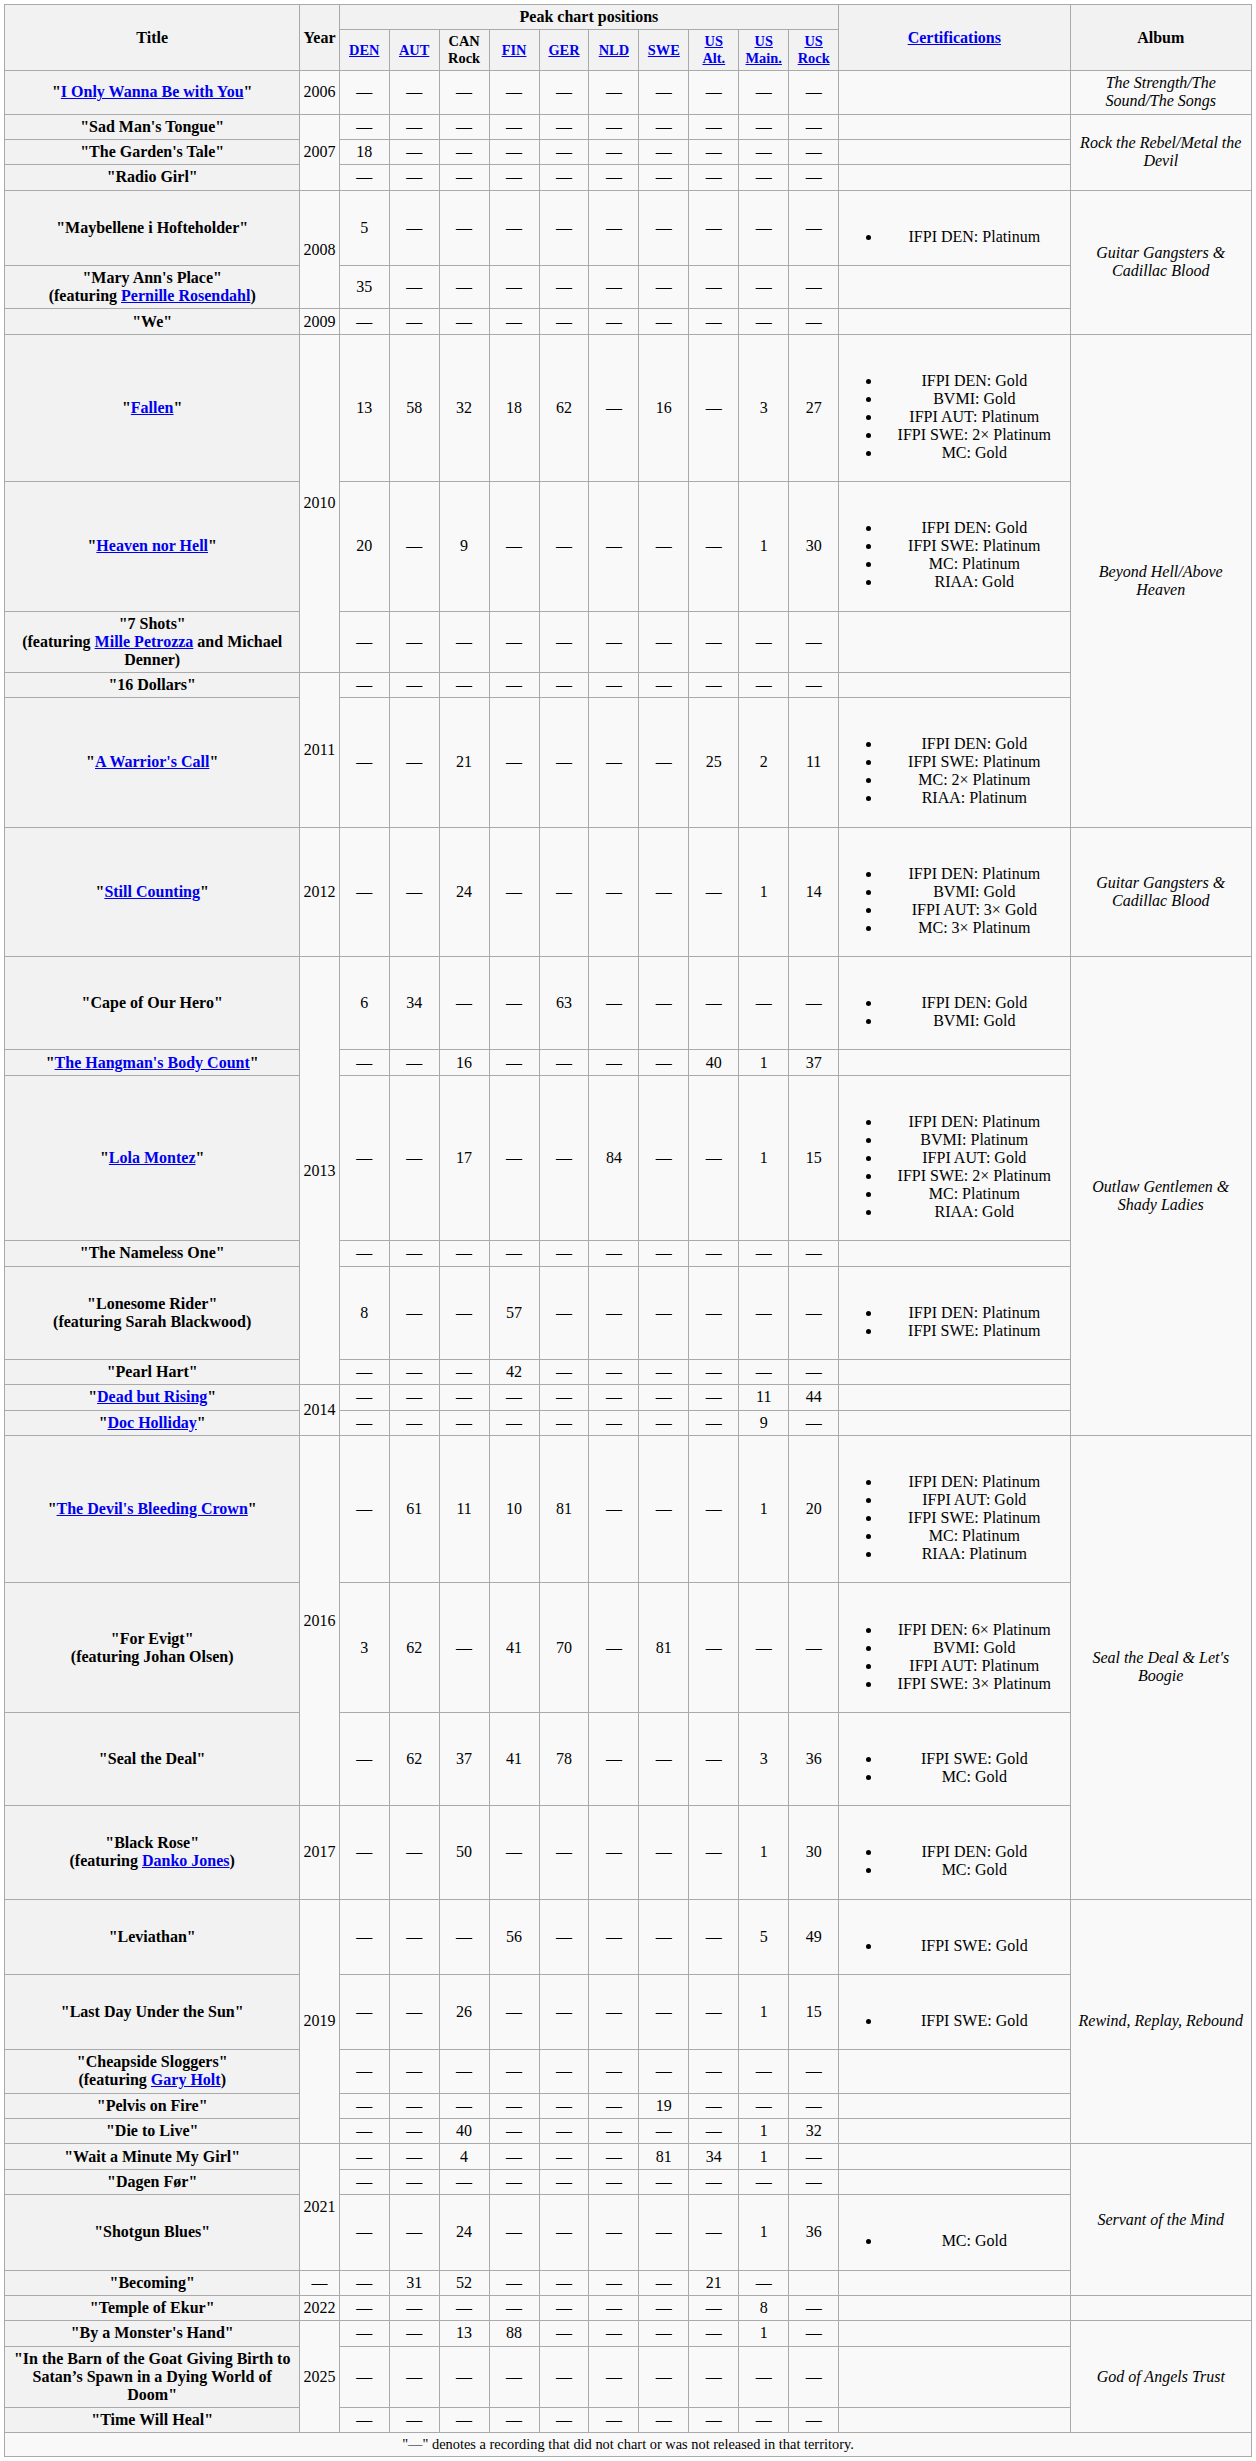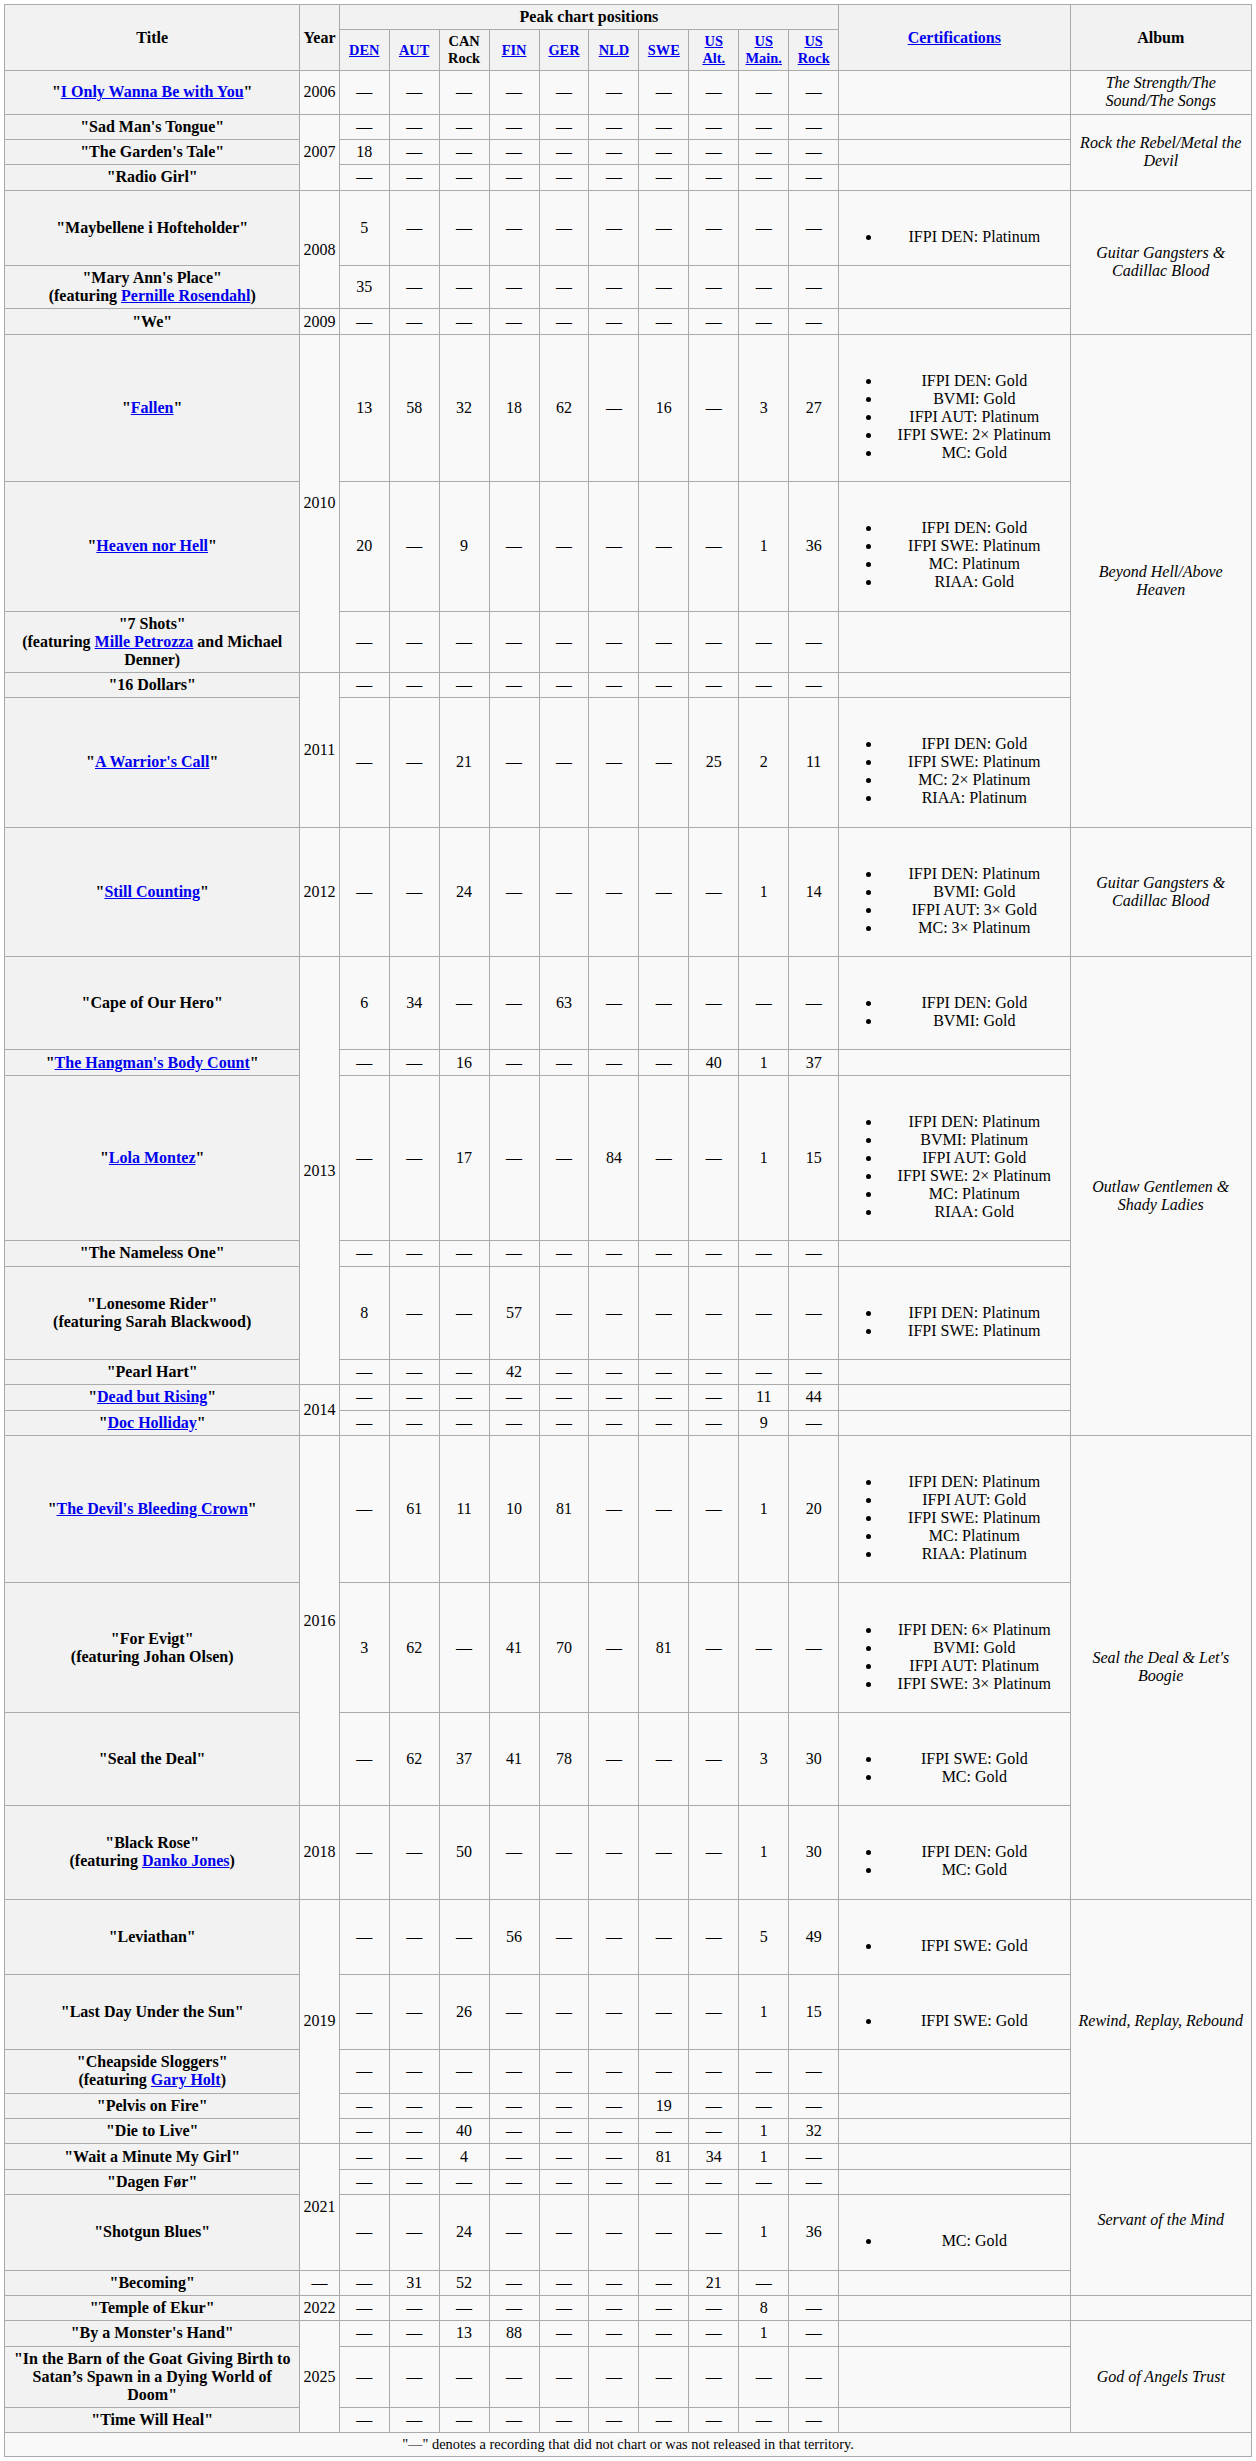 <table class="wikitable plainrowheaders" style="text-align:center;">
 <tr>
 <th scope="col" rowspan="2" style="width:18em;">Title</th>
 <th scope="col" rowspan="2">Year</th>
 <th scope="col" colspan="10">Peak chart positions</th>
 <th scope="col" rowspan="2" style="width:14em;"><a href='#'>Certifications</a></th>
 <th scope="col" rowspan="2">Album</th>
 </tr>
 <tr>
 <th scope="col" style="width:3em;font-size:90%;"><a href='#'>DEN</a><br></th>
 <th scope="col" style="width:3em;font-size:90%;"><a href='#'>AUT</a><br></th>
 <th scope="col" style="width:3em;font-size:90%;">CAN<br>Rock<br></th>
 <th scope="col" style="width:3em;font-size:90%;"><a href='#'>FIN</a><br></th>
 <th scope="col" style="width:3em;font-size:90%;"><a href='#'>GER</a><br></th>
 <th scope="col" style="width:3em;font-size:90%;"><a href='#'>NLD</a><br></th>
 <th scope="col" style="width:3em;font-size:90%;"><a href='#'>SWE</a><br></th>
 <th scope="col" style="width:3em;font-size:90%;"><a href='#'>US<br>Alt.</a><br></th>
 <th scope="col" style="width:3em;font-size:90%;"><a href='#'>US<br>Main.</a><br></th>
 <th scope="col" style="width:3em;font-size:90%;"><a href='#'>US<br>Rock</a><br></th>
 </tr>
 <tr>
 <th scope="row">"<a href='#'>I Only Wanna Be with You</a>"</th>
 <td>2006</td>
 <td>—</td>
 <td>—</td>
 <td>—</td>
 <td>—</td>
 <td>—</td>
 <td>—</td>
 <td>—</td>
 <td>—</td>
 <td>—</td>
 <td>—</td>
 <td></td>
 <td><em>The Strength/The Sound/The Songs</em></td>
 </tr>
 <tr>
 <th scope="row">"Sad Man's Tongue"</th>
 <td rowspan="3">2007</td>
 <td>—</td>
 <td>—</td>
 <td>—</td>
 <td>—</td>
 <td>—</td>
 <td>—</td>
 <td>—</td>
 <td>—</td>
 <td>—</td>
 <td>—</td>
 <td></td>
 <td rowspan="3"><em>Rock the Rebel/Metal the Devil</em></td>
 </tr>
 <tr>
 <th scope="row">"The Garden's Tale"</th>
 <td>18</td>
 <td>—</td>
 <td>—</td>
 <td>—</td>
 <td>—</td>
 <td>—</td>
 <td>—</td>
 <td>—</td>
 <td>—</td>
 <td>—</td>
 <td></td>
 </tr>
 <tr>
 <th scope="row">"Radio Girl"</th>
 <td>—</td>
 <td>—</td>
 <td>—</td>
 <td>—</td>
 <td>—</td>
 <td>—</td>
 <td>—</td>
 <td>—</td>
 <td>—</td>
 <td>—</td>
 <td></td>
 </tr>
 <tr>
 <th scope="row">"Maybellene i Hofteholder"</th>
 <td rowspan="2">2008</td>
 <td>5</td>
 <td>—</td>
 <td>—</td>
 <td>—</td>
 <td>—</td>
 <td>—</td>
 <td>—</td>
 <td>—</td>
 <td>—</td>
 <td>—</td>
 <td><br><ul><li>IFPI DEN: Platinum</li></ul></td>
 <td rowspan="3"><em>Guitar Gangsters & Cadillac Blood</em></td>
 </tr>
 <tr>
 <th scope="row">"Mary Ann's Place"<br><span>(featuring <a href='#'>Pernille Rosendahl</a>)</span></th>
 <td>35</td>
 <td>—</td>
 <td>—</td>
 <td>—</td>
 <td>—</td>
 <td>—</td>
 <td>—</td>
 <td>—</td>
 <td>—</td>
 <td>—</td>
 <td></td>
 </tr>
 <tr>
 <th scope="row">"We"</th>
 <td>2009</td>
 <td>—</td>
 <td>—</td>
 <td>—</td>
 <td>—</td>
 <td>—</td>
 <td>—</td>
 <td>—</td>
 <td>—</td>
 <td>—</td>
 <td>—</td>
 <td></td>
 </tr>
 <tr>
 <th scope="row">"<a href='#'>Fallen</a>"</th>
 <td rowspan="3">2010</td>
 <td>13</td>
 <td>58</td>
 <td>32</td>
 <td>18</td>
 <td>62</td>
 <td>—</td>
 <td>16</td>
 <td>—</td>
 <td>3</td>
 <td>27</td>
 <td><br><ul><li>IFPI DEN: Gold</li><li>BVMI: Gold</li><li>IFPI AUT: Platinum</li><li>IFPI SWE: 2× Platinum</li><li>MC: Gold</li></ul></td>
 <td rowspan="5"><em>Beyond Hell/Above Heaven</em></td>
 </tr>
 <tr>
 <th scope="row">"<a href='#'>Heaven nor Hell</a>"</th>
 <td>20</td>
 <td>—</td>
 <td>9</td>
 <td>—</td>
 <td>—</td>
 <td>—</td>
 <td>—</td>
 <td>—</td>
 <td>1</td>
-<td>30</td>
+<td>36</td>
 <td><br><ul><li>IFPI DEN: Gold</li><li>IFPI SWE: Platinum</li><li>MC: Platinum</li><li>RIAA: Gold</li></ul></td>
 </tr>
 <tr>
 <th scope="row">"7 Shots"<br><span>(featuring <a href='#'>Mille Petrozza</a> and Michael Denner)</span></th>
 <td>—</td>
 <td>—</td>
 <td>—</td>
 <td>—</td>
 <td>—</td>
 <td>—</td>
 <td>—</td>
 <td>—</td>
 <td>—</td>
 <td>—</td>
 <td></td>
 </tr>
 <tr>
 <th scope="row">"16 Dollars"</th>
 <td rowspan="2">2011</td>
 <td>—</td>
 <td>—</td>
 <td>—</td>
 <td>—</td>
 <td>—</td>
 <td>—</td>
 <td>—</td>
 <td>—</td>
 <td>—</td>
 <td>—</td>
 <td></td>
 </tr>
 <tr>
 <th scope="row">"<a href='#'>A Warrior's Call</a>"</th>
 <td>—</td>
 <td>—</td>
 <td>21</td>
 <td>—</td>
 <td>—</td>
 <td>—</td>
 <td>—</td>
 <td>25</td>
 <td>2</td>
 <td>11</td>
 <td><br><ul><li>IFPI DEN: Gold</li><li>IFPI SWE: Platinum</li><li>MC: 2× Platinum</li><li>RIAA: Platinum</li></ul></td>
 </tr>
 <tr>
 <th scope="row">"<a href='#'>Still Counting</a>"</th>
 <td>2012</td>
 <td>—</td>
 <td>—</td>
 <td>24</td>
 <td>—</td>
 <td>—</td>
 <td>—</td>
 <td>—</td>
 <td>—</td>
 <td>1</td>
 <td>14</td>
 <td><br><ul><li>IFPI DEN: Platinum</li><li>BVMI: Gold</li><li>IFPI AUT: 3× Gold</li><li>MC: 3× Platinum</li></ul></td>
 <td><em>Guitar Gangsters & Cadillac Blood</em></td>
 </tr>
 <tr>
 <th scope="row">"Cape of Our Hero"</th>
 <td rowspan="6">2013</td>
 <td>6</td>
 <td>34</td>
 <td>—</td>
 <td>—</td>
 <td>63</td>
 <td>—</td>
 <td>—</td>
 <td>—</td>
 <td>—</td>
 <td>—</td>
 <td><br><ul><li>IFPI DEN: Gold</li><li>BVMI: Gold</li></ul></td>
 <td rowspan="8"><em>Outlaw Gentlemen & Shady Ladies</em></td>
 </tr>
 <tr>
 <th scope="row">"<a href='#'>The Hangman's Body Count</a>"</th>
 <td>—</td>
 <td>—</td>
 <td>16</td>
 <td>—</td>
 <td>—</td>
 <td>—</td>
 <td>—</td>
 <td>40</td>
 <td>1</td>
 <td>37</td>
 <td></td>
 </tr>
 <tr>
 <th scope="row">"<a href='#'>Lola Montez</a>"</th>
 <td>—</td>
 <td>—</td>
 <td>17</td>
 <td>—</td>
 <td>—</td>
 <td>84</td>
 <td>—</td>
 <td>—</td>
 <td>1</td>
 <td>15</td>
 <td><br><ul><li>IFPI DEN: Platinum</li><li>BVMI: Platinum</li><li>IFPI AUT: Gold</li><li>IFPI SWE: 2× Platinum</li><li>MC: Platinum</li><li>RIAA: Gold</li></ul></td>
 </tr>
 <tr>
 <th scope="row">"The Nameless One"</th>
 <td>—</td>
 <td>—</td>
 <td>—</td>
 <td>—</td>
 <td>—</td>
 <td>—</td>
 <td>—</td>
 <td>—</td>
 <td>—</td>
 <td>—</td>
 <td></td>
 </tr>
 <tr>
 <th scope="row">"Lonesome Rider"<br><span>(featuring Sarah Blackwood)</span></th>
 <td>8</td>
 <td>—</td>
 <td>—</td>
 <td>57</td>
 <td>—</td>
 <td>—</td>
 <td>—</td>
 <td>—</td>
 <td>—</td>
 <td>—</td>
 <td><br><ul><li>IFPI DEN: Platinum</li><li>IFPI SWE: Platinum</li></ul></td>
 </tr>
 <tr>
 <th scope="row">"Pearl Hart"</th>
 <td>—</td>
 <td>—</td>
 <td>—</td>
 <td>42</td>
 <td>—</td>
 <td>—</td>
 <td>—</td>
 <td>—</td>
 <td>—</td>
 <td>—</td>
 <td></td>
 </tr>
 <tr>
 <th scope="row">"<a href='#'>Dead but Rising</a>"</th>
 <td rowspan="2">2014</td>
 <td>—</td>
 <td>—</td>
 <td>—</td>
 <td>—</td>
 <td>—</td>
 <td>—</td>
 <td>—</td>
 <td>—</td>
 <td>11</td>
 <td>44</td>
 <td></td>
 </tr>
 <tr>
 <th scope="row">"<a href='#'>Doc Holliday</a>"</th>
 <td>—</td>
 <td>—</td>
 <td>—</td>
 <td>—</td>
 <td>—</td>
 <td>—</td>
 <td>—</td>
 <td>—</td>
 <td>9</td>
 <td>—</td>
 <td></td>
 </tr>
 <tr>
 <th scope="row">"<a href='#'>The Devil's Bleeding Crown</a>"</th>
 <td rowspan="3">2016</td>
 <td>—</td>
 <td>61</td>
 <td>11</td>
 <td>10</td>
 <td>81</td>
 <td>—</td>
 <td>—</td>
 <td>—</td>
 <td>1</td>
 <td>20</td>
 <td><br><ul><li>IFPI DEN: Platinum</li><li>IFPI AUT: Gold</li><li>IFPI SWE: Platinum</li><li>MC: Platinum</li><li>RIAA: Platinum</li></ul></td>
 <td rowspan="4"><em>Seal the Deal & Let's Boogie</em></td>
 </tr>
 <tr>
 <th scope="row">"For Evigt"<br><span>(featuring Johan Olsen)</span></th>
 <td>3</td>
 <td>62</td>
 <td>—</td>
 <td>41</td>
 <td>70</td>
 <td>—</td>
 <td>81</td>
 <td>—</td>
 <td>—</td>
 <td>—</td>
 <td><br><ul><li>IFPI DEN: 6× Platinum</li><li>BVMI: Gold</li><li>IFPI AUT: Platinum</li><li>IFPI SWE: 3× Platinum</li></ul></td>
 </tr>
 <tr>
 <th scope="row">"Seal the Deal"</th>
 <td>—</td>
 <td>62</td>
 <td>37</td>
 <td>41</td>
 <td>78</td>
 <td>—</td>
 <td>—</td>
 <td>—</td>
 <td>3</td>
-<td>36</td>
+<td>30</td>
 <td><br><ul><li>IFPI SWE: Gold</li><li>MC: Gold</li></ul></td>
 </tr>
 <tr>
 <th scope="row">"Black Rose"<br><span>(featuring <a href='#'>Danko Jones</a>)</span></th>
-<td>2017</td>
+<td>2018</td>
 <td>—</td>
 <td>—</td>
 <td>50</td>
 <td>—</td>
 <td>—</td>
 <td>—</td>
 <td>—</td>
 <td>—</td>
 <td>1</td>
 <td>30</td>
 <td><br><ul><li>IFPI DEN: Gold</li><li>MC: Gold</li></ul></td>
 </tr>
 <tr>
 <th scope="row">"Leviathan"</th>
 <td rowspan="5">2019</td>
 <td>—</td>
 <td>—</td>
 <td>—</td>
 <td>56</td>
 <td>—</td>
 <td>—</td>
 <td>—</td>
 <td>—</td>
 <td>5</td>
 <td>49</td>
 <td><br><ul><li>IFPI SWE: Gold</li></ul></td>
 <td rowspan="5"><em>Rewind, Replay, Rebound</em></td>
 </tr>
 <tr>
 <th scope="row">"Last Day Under the Sun"</th>
 <td>—</td>
 <td>—</td>
 <td>26</td>
 <td>—</td>
 <td>—</td>
 <td>—</td>
 <td>—</td>
 <td>—</td>
 <td>1</td>
 <td>15</td>
 <td><br><ul><li>IFPI SWE: Gold</li></ul></td>
 </tr>
 <tr>
 <th scope="row">"Cheapside Sloggers"<br><span>(featuring <a href='#'>Gary Holt</a>)</span></th>
 <td>—</td>
 <td>—</td>
 <td>—</td>
 <td>—</td>
 <td>—</td>
 <td>—</td>
 <td>—</td>
 <td>—</td>
 <td>—</td>
 <td>—</td>
 <td></td>
 </tr>
 <tr>
 <th scope="row">"Pelvis on Fire"</th>
 <td>—</td>
 <td>—</td>
 <td>—</td>
 <td>—</td>
 <td>—</td>
 <td>—</td>
 <td>19</td>
 <td>—</td>
 <td>—</td>
 <td>—</td>
 <td></td>
 </tr>
 <tr>
 <th scope="row">"Die to Live"<br></th>
 <td>—</td>
 <td>—</td>
 <td>40</td>
 <td>—</td>
 <td>—</td>
 <td>—</td>
 <td>—</td>
 <td>—</td>
 <td>1</td>
 <td>32</td>
 <td></td>
 </tr>
 <tr>
 <th scope="row">"Wait a Minute My Girl"</th>
 <td rowspan="4">2021</td>
 <td>—</td>
 <td>—</td>
 <td>4</td>
 <td>—</td>
 <td>—</td>
 <td>—</td>
 <td>81</td>
 <td>34</td>
 <td>1</td>
 <td>—</td>
 <td></td>
 <td rowspan="5"><em>Servant of the Mind</em></td>
 </tr>
 <tr>
 <th scope="row">"Dagen Før"</th>
 <td>—</td>
 <td>—</td>
 <td>—</td>
 <td>—</td>
 <td>—</td>
 <td>—</td>
 <td>—</td>
 <td>—</td>
 <td>—</td>
 <td>—</td>
 <td></td>
 </tr>
 <tr>
 <th scope="row">"Shotgun Blues"</th>
 <td>—</td>
 <td>—</td>
 <td>24</td>
 <td>—</td>
 <td>—</td>
 <td>—</td>
 <td>—</td>
 <td>—</td>
 <td>1</td>
 <td>36</td>
 <td><br><ul><li>MC: Gold</li></ul></td>
 </tr>
 <tr>
 </tr>
 <tr>
 <th scope="row">"Becoming"</th>
 <td>—</td>
 <td>—</td>
 <td>31</td>
 <td>52</td>
 <td>—</td>
 <td>—</td>
 <td>—</td>
 <td>—</td>
 <td>21</td>
 <td>—</td>
 <td></td>
 </tr>
 <tr>
 <th scope="row">"Temple of Ekur"</th>
 <td>2022</td>
 <td>—</td>
 <td>—</td>
 <td>—</td>
 <td>—</td>
 <td>—</td>
 <td>—</td>
 <td>—</td>
 <td>—</td>
 <td>8</td>
 <td>—</td>
 <td></td>
 </tr>
 <tr>
 <th scope="row">"By a Monster's Hand"</th>
 <td rowspan="3">2025</td>
 <td>—</td>
 <td>—</td>
 <td>13</td>
 <td>88</td>
 <td>— </td>
 <td>—</td>
 <td>—</td>
 <td>—</td>
 <td>1</td>
 <td>—</td>
 <td></td>
 <td rowspan="3"><em>God of Angels Trust</em></td>
 </tr>
 <tr>
 <th scope="row">"In the Barn of the Goat Giving Birth to Satan’s Spawn in a Dying World of Doom"</th>
 <td>—</td>
 <td>—</td>
 <td>—</td>
 <td>—</td>
 <td>—</td>
 <td>—</td>
 <td>—</td>
 <td>—</td>
 <td>—</td>
 <td>—</td>
 <td></td>
 </tr>
 <tr>
 <th scope="row">"Time Will Heal"</th>
 <td>—</td>
 <td>—</td>
 <td>—</td>
 <td>—</td>
 <td>—</td>
 <td>—</td>
 <td>—</td>
 <td>—</td>
 <td>—</td>
 <td>—</td>
 <td></td>
 </tr>
 <tr>
 <td colspan="15" style="font-size:90%">"—" denotes a recording that did not chart or was not released in that territory.</td>
 </tr>
 </table>
